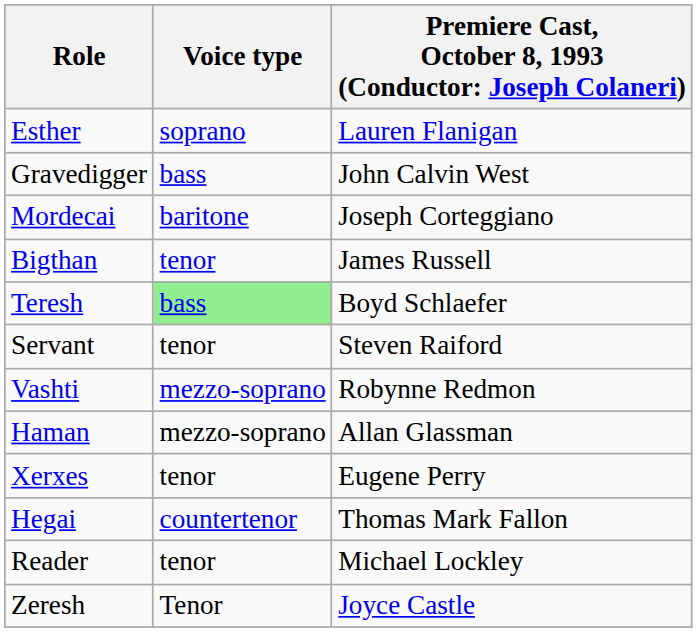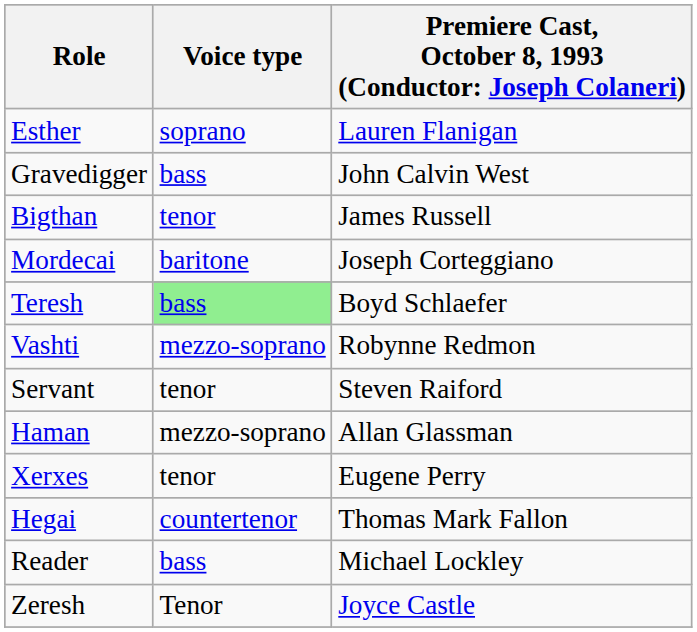 <table class="wikitable">
 <tr>
 <th>Role</th>
 <th>Voice type</th>
 <th>Premiere Cast,<br>October 8, 1993<br>(Conductor: <a href='#'>Joseph Colaneri</a>)</th>
 </tr>
 <tr>
 <td><a href='#'>Esther</a></td>
 <td><a href='#'>soprano</a></td>
 <td><a href='#'>Lauren Flanigan</a></td>
 </tr>
 <tr>
 <td>Gravedigger</td>
 <td><a href='#'>bass</a></td>
 <td>John Calvin West</td>
 </tr>
 <tr>
+<td><a href='#'>Bigthan</a></td>
+<td><a href='#'>tenor</a></td>
+<td>James Russell</td>
+</tr>
+<tr>
 <td><a href='#'>Mordecai</a></td>
 <td><a href='#'>baritone</a></td>
 <td>Joseph Corteggiano</td>
-</tr>
-<tr>
-<td><a href='#'>Bigthan</a></td>
-<td><a href='#'>tenor</a></td>
-<td>James Russell</td>
 </tr>
 <tr>
 <td><a href='#'>Teresh</a></td>
 <td style="background: lightgreen;"><a href='#'>bass</a></td>
 <td>Boyd Schlaefer</td>
 </tr>
 <tr>
+<td><a href='#'>Vashti</a></td>
+<td><a href='#'>mezzo-soprano</a></td>
+<td>Robynne Redmon</td>
+</tr>
+<tr>
 <td>Servant</td>
 <td>tenor</td>
 <td>Steven Raiford</td>
-</tr>
-<tr>
-<td><a href='#'>Vashti</a></td>
-<td><a href='#'>mezzo-soprano</a></td>
-<td>Robynne Redmon</td>
 </tr>
 <tr>
 <td><a href='#'>Haman</a></td>
 <td>mezzo-soprano</td>
 <td>Allan Glassman</td>
 </tr>
 <tr>
 <td><a href='#'>Xerxes</a></td>
 <td>tenor</td>
 <td>Eugene Perry</td>
 </tr>
 <tr>
 <td><a href='#'>Hegai</a></td>
 <td><a href='#'>countertenor</a></td>
 <td>Thomas Mark Fallon</td>
 </tr>
 <tr>
 <td>Reader</td>
-<td>tenor</td>
+<td><a href='#'>bass</a></td>
 <td>Michael Lockley</td>
 </tr>
 <tr>
 <td>Zeresh</td>
 <td>Tenor</td>
 <td><a href='#'>Joyce Castle</a></td>
 </tr>
 </table>
